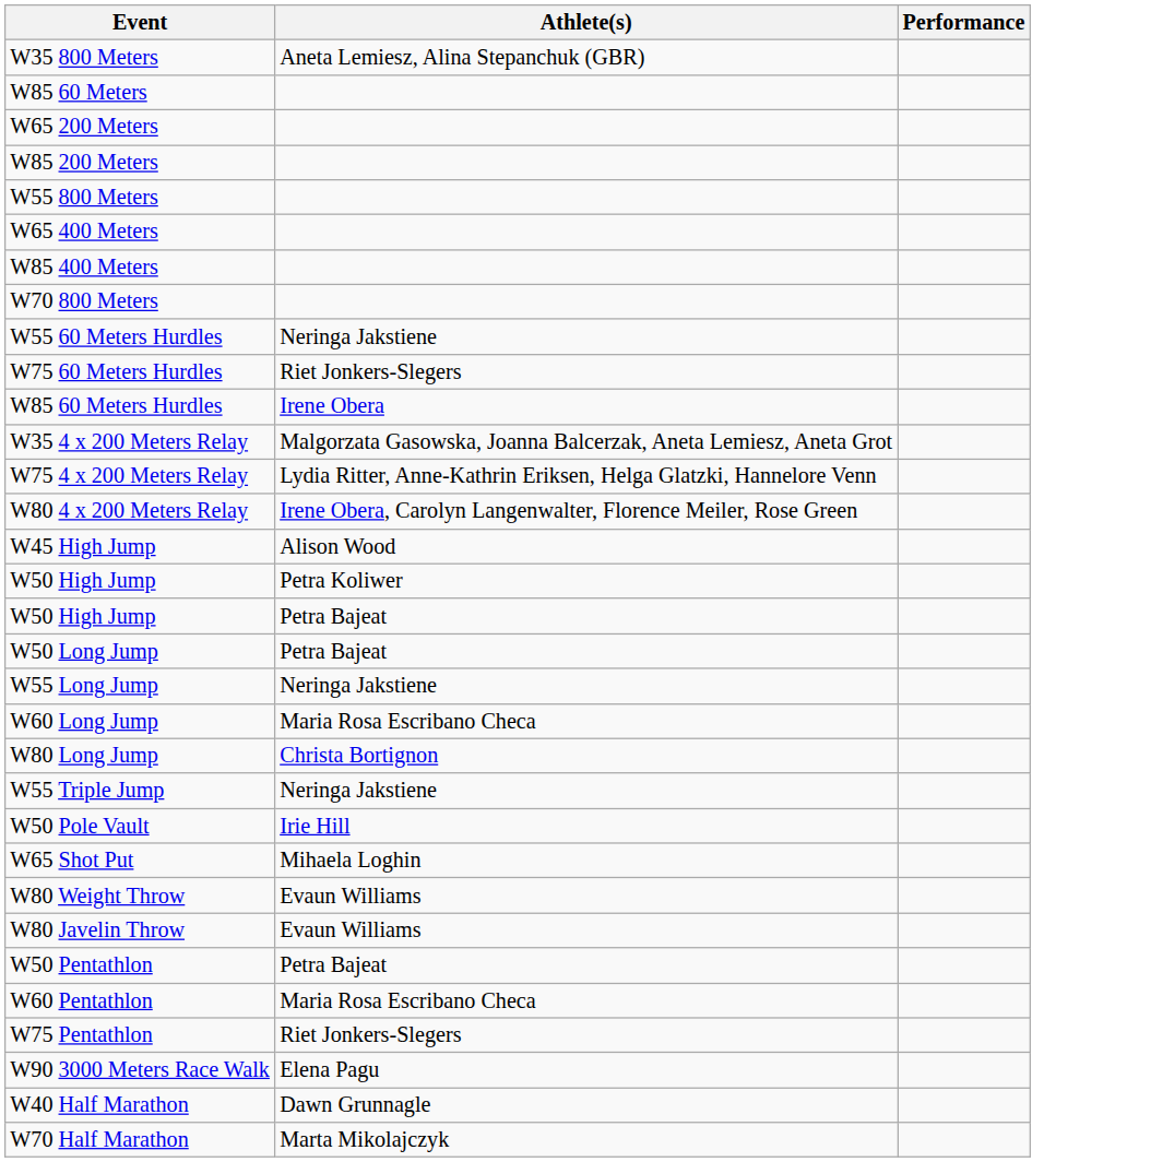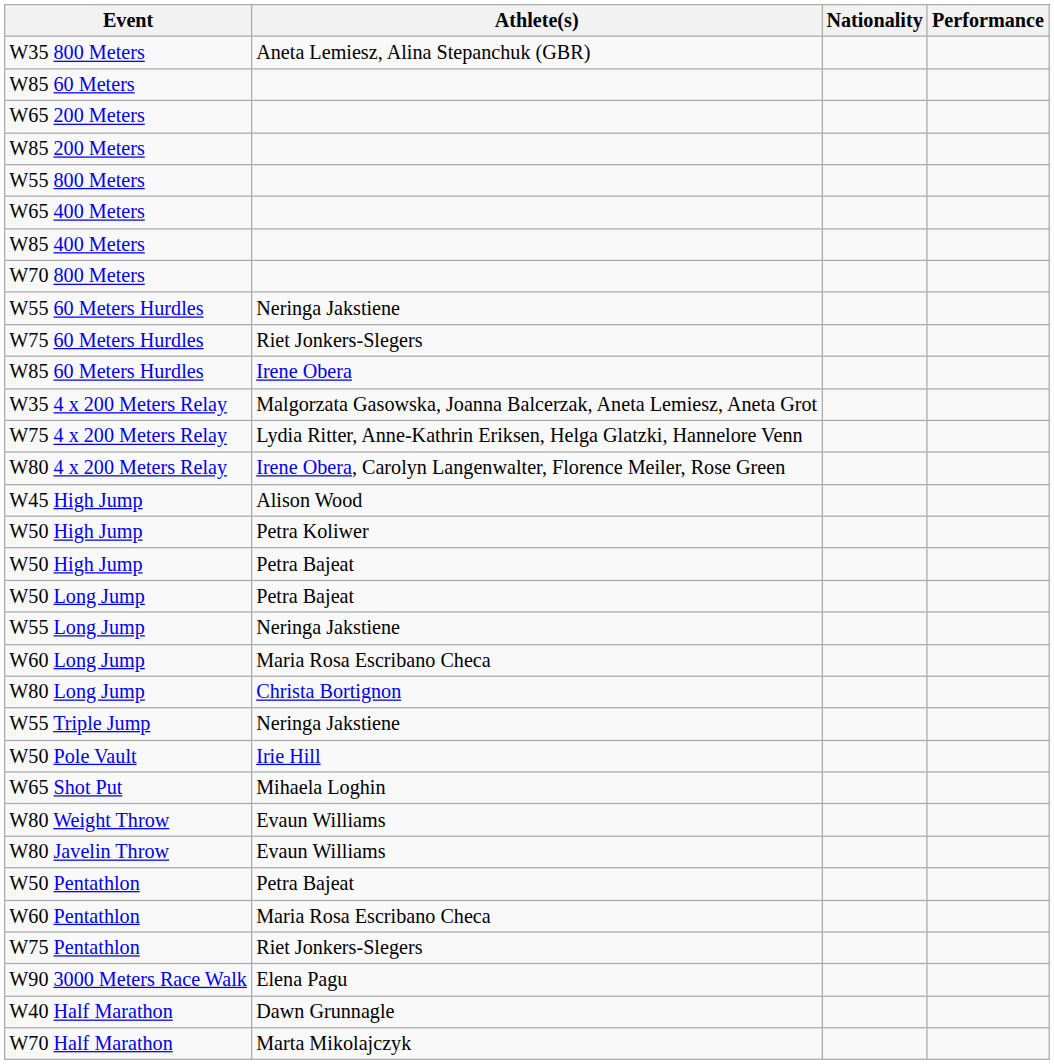 <table class="wikitable">
 <tr>
 <th>Event</th>
 <th>Athlete(s)</th>
+<th>Nationality</th>
 <th>Performance</th>
 </tr>
 <tr>
 <td>W35 <a href='#'>800 Meters</a></td>
 <td>Aneta Lemiesz, Alina Stepanchuk (GBR)</td>
 <td></td>
+<td></td>
 </tr>
 <tr>
 <td>W85 <a href='#'>60 Meters</a></td>
+<td></td>
 <td></td>
 <td></td>
 </tr>
 <tr>
 <td>W65 <a href='#'>200 Meters</a></td>
 <td></td>
 <td></td>
+<td></td>
 </tr>
 <tr>
 <td>W85 <a href='#'>200 Meters</a></td>
+<td></td>
 <td></td>
 <td></td>
 </tr>
 <tr>
 <td>W55 <a href='#'>800 Meters</a></td>
 <td></td>
 <td></td>
+<td></td>
 </tr>
 <tr>
 <td>W65 <a href='#'>400 Meters</a></td>
+<td></td>
 <td></td>
 <td></td>
 </tr>
 <tr>
 <td>W85 <a href='#'>400 Meters</a></td>
 <td></td>
 <td></td>
+<td></td>
 </tr>
 <tr>
 <td>W70 <a href='#'>800 Meters</a></td>
+<td></td>
 <td></td>
 <td></td>
 </tr>
 <tr>
 <td>W55 <a href='#'>60 Meters Hurdles</a></td>
 <td>Neringa Jakstiene</td>
 <td></td>
+<td></td>
 </tr>
 <tr>
 <td>W75 <a href='#'>60 Meters Hurdles</a></td>
 <td>Riet Jonkers-Slegers</td>
+<td></td>
 <td></td>
 </tr>
 <tr>
 <td>W85 <a href='#'>60 Meters Hurdles</a></td>
 <td><a href='#'>Irene Obera</a></td>
 <td></td>
+<td></td>
 </tr>
 <tr>
 <td>W35 <a href='#'>4 x 200 Meters Relay</a></td>
 <td>Malgorzata Gasowska, Joanna Balcerzak, Aneta Lemiesz, Aneta Grot</td>
+<td></td>
 <td></td>
 </tr>
 <tr>
 <td>W75 <a href='#'>4 x 200 Meters Relay</a></td>
 <td>Lydia Ritter, Anne-Kathrin Eriksen, Helga Glatzki, Hannelore Venn</td>
 <td></td>
+<td></td>
 </tr>
 <tr>
 <td>W80 <a href='#'>4 x 200 Meters Relay</a></td>
 <td><a href='#'>Irene Obera</a>, Carolyn Langenwalter, Florence Meiler, Rose Green</td>
+<td></td>
 <td></td>
 </tr>
 <tr>
 <td>W45 <a href='#'>High Jump</a></td>
 <td>Alison Wood</td>
 <td></td>
+<td></td>
 </tr>
 <tr>
 <td>W50 <a href='#'>High Jump</a></td>
 <td>Petra Koliwer</td>
+<td></td>
 <td></td>
 </tr>
 <tr>
 <td>W50 <a href='#'>High Jump</a></td>
 <td>Petra Bajeat</td>
 <td></td>
+<td></td>
 </tr>
 <tr>
 <td>W50 <a href='#'>Long Jump</a></td>
 <td>Petra Bajeat</td>
+<td></td>
 <td></td>
 </tr>
 <tr>
 <td>W55 <a href='#'>Long Jump</a></td>
 <td>Neringa Jakstiene</td>
 <td></td>
+<td></td>
 </tr>
 <tr>
 <td>W60 <a href='#'>Long Jump</a></td>
 <td>Maria Rosa Escribano Checa</td>
+<td></td>
 <td></td>
 </tr>
 <tr>
 <td>W80 <a href='#'>Long Jump</a></td>
 <td><a href='#'>Christa Bortignon</a></td>
 <td></td>
+<td></td>
 </tr>
 <tr>
 <td>W55 <a href='#'>Triple Jump</a></td>
 <td>Neringa Jakstiene</td>
+<td></td>
 <td></td>
 </tr>
 <tr>
 <td>W50 <a href='#'>Pole Vault</a></td>
 <td><a href='#'>Irie Hill</a></td>
 <td></td>
+<td></td>
 </tr>
 <tr>
 <td>W65 <a href='#'>Shot Put</a></td>
 <td>Mihaela Loghin</td>
+<td></td>
 <td></td>
 </tr>
 <tr>
 <td>W80 <a href='#'>Weight Throw</a></td>
 <td>Evaun Williams</td>
 <td></td>
+<td></td>
 </tr>
 <tr>
 <td>W80 <a href='#'>Javelin Throw</a></td>
 <td>Evaun Williams</td>
+<td></td>
 <td></td>
 </tr>
 <tr>
 <td>W50 <a href='#'>Pentathlon</a></td>
 <td>Petra Bajeat</td>
 <td></td>
+<td></td>
 </tr>
 <tr>
 <td>W60 <a href='#'>Pentathlon</a></td>
 <td>Maria Rosa Escribano Checa</td>
+<td></td>
 <td></td>
 </tr>
 <tr>
 <td>W75 <a href='#'>Pentathlon</a></td>
 <td>Riet Jonkers-Slegers</td>
 <td></td>
+<td></td>
 </tr>
 <tr>
 <td>W90 <a href='#'>3000 Meters Race Walk</a></td>
 <td>Elena Pagu</td>
+<td></td>
 <td></td>
 </tr>
 <tr>
 <td>W40 <a href='#'>Half Marathon</a></td>
 <td>Dawn Grunnagle</td>
 <td></td>
+<td></td>
 </tr>
 <tr>
 <td>W70 <a href='#'>Half Marathon</a></td>
 <td>Marta Mikolajczyk</td>
 <td></td>
+<td></td>
 </tr>
 </table>
